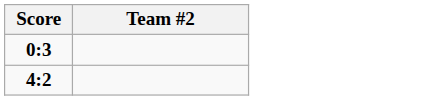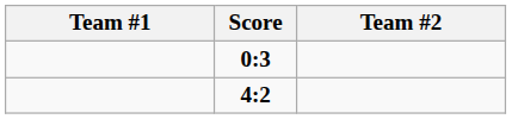 <table class="wikitable" style="text-align:center;">
 <tr>
+<th width=140>Team #1</th>
 <th width=50>Score</th>
 <th width=140>Team #2</th>
 </tr>
 <tr>
+<td style="text-align:right;"></td>
 <td><strong>0:3</strong></td>
 <td style="text-align:left;"></td>
 </tr>
 <tr>
+<td style="text-align:right;"></td>
 <td><strong>4:2</strong></td>
 <td style="text-align:left;"></td>
 </tr>
 </table>
